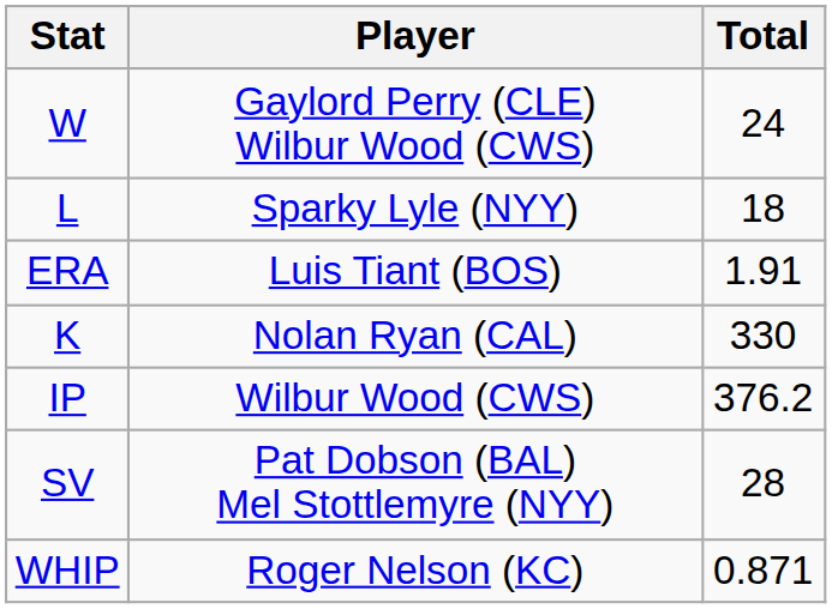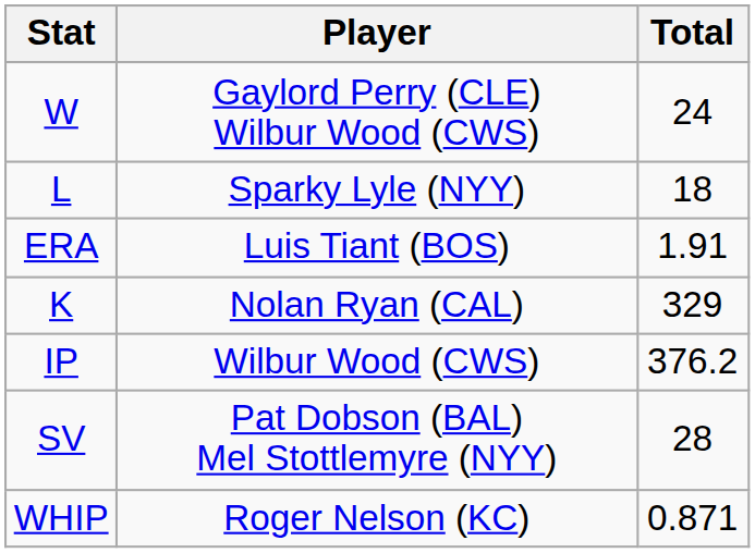 <table class="wikitable" style="text-align:center;">
 <tr>
 <th style="width:15%;">Stat</th>
 <th>Player</th>
 <th style="width:15%;">Total</th>
 </tr>
 <tr>
 <td><a href='#'>W</a></td>
 <td><a href='#'>Gaylord Perry</a> (<a href='#'>CLE</a>)<br><a href='#'>Wilbur Wood</a> (<a href='#'>CWS</a>)</td>
 <td>24</td>
 </tr>
 <tr>
 <td><a href='#'>L</a></td>
 <td><a href='#'>Sparky Lyle</a> (<a href='#'>NYY</a>)</td>
 <td>18</td>
 </tr>
 <tr>
 <td><a href='#'>ERA</a></td>
 <td><a href='#'>Luis Tiant</a> (<a href='#'>BOS</a>)</td>
 <td>1.91</td>
 </tr>
 <tr>
 <td><a href='#'>K</a></td>
 <td><a href='#'>Nolan Ryan</a> (<a href='#'>CAL</a>)</td>
-<td>330</td>
+<td>329</td>
 </tr>
 <tr>
 <td><a href='#'>IP</a></td>
 <td><a href='#'>Wilbur Wood</a> (<a href='#'>CWS</a>)</td>
 <td>376.2</td>
 </tr>
 <tr>
 <td><a href='#'>SV</a></td>
 <td><a href='#'>Pat Dobson</a> (<a href='#'>BAL</a>)<br><a href='#'>Mel Stottlemyre</a> (<a href='#'>NYY</a>)</td>
 <td>28</td>
 </tr>
 <tr>
 <td><a href='#'>WHIP</a></td>
 <td><a href='#'>Roger Nelson</a> (<a href='#'>KC</a>)</td>
 <td>0.871</td>
 </tr>
 </table>
